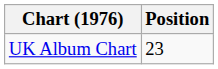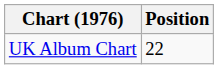 <table class="wikitable" border="1">
 <tr>
 <th>Chart (1976)</th>
 <th>Position</th>
 </tr>
 <tr>
 <td><a href='#'>UK Album Chart</a></td>
-<td>23</td>
+<td>22</td>
 </tr>
 </table>
